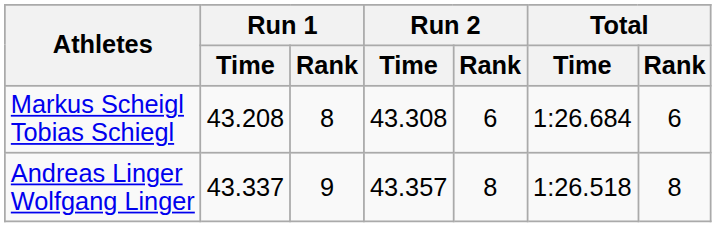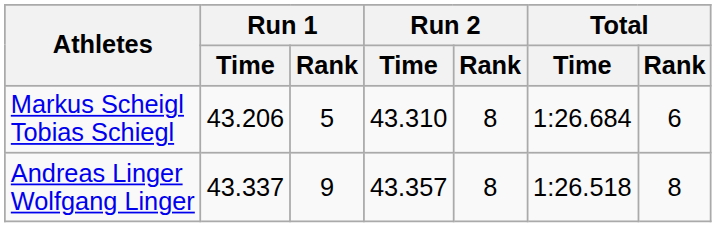 <table class="wikitable" border="1" style="font-size:90%">
 <tr>
 <th rowspan="2">Athletes</th>
 <th colspan="2">Run 1</th>
 <th colspan="2">Run 2</th>
 <th colspan="2">Total</th>
 </tr>
 <tr>
 <th>Time</th>
 <th>Rank</th>
 <th>Time</th>
 <th>Rank</th>
 <th>Time</th>
 <th>Rank</th>
 </tr>
 <tr>
 <td><a href='#'>Markus Scheigl</a><br><a href='#'>Tobias Schiegl</a></td>
-<td align="center">43.208</td>
+<td align="center">43.206</td>
+<td align="center">5</td>
+<td align="center">43.310</td>
 <td align="center">8</td>
-<td align="center">43.308</td>
-<td align="center">6</td>
 <td align="center">1:26.684</td>
 <td align="center">6</td>
 </tr>
 <tr>
 <td><a href='#'>Andreas Linger</a><br><a href='#'>Wolfgang Linger</a></td>
 <td align="center">43.337</td>
 <td align="center">9</td>
 <td align="center">43.357</td>
 <td align="center">8</td>
 <td align="center">1:26.518</td>
 <td align="center">8</td>
 </tr>
 </table>
